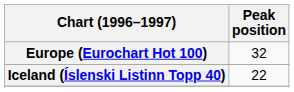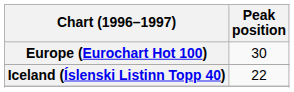 <table class="wikitable sortable plainrowheaders" style="text-align:center">
 <tr>
 <th>Chart (1996–1997)</th>
 <th>Peak<br>position</th>
 </tr>
 <tr>
 <th scope="row">Europe (<a href='#'>Eurochart Hot 100</a>)</th>
-<td>32</td>
+<td>30</td>
 </tr>
 <tr>
 </tr>
 <tr>
 <th scope="row">Iceland (<a href='#'>Íslenski Listinn Topp 40</a>)</th>
 <td>22</td>
 </tr>
 <tr>
 </tr>
 <tr>
 </tr>
 <tr>
 </tr>
 </table>
